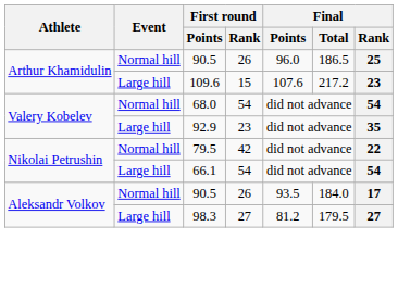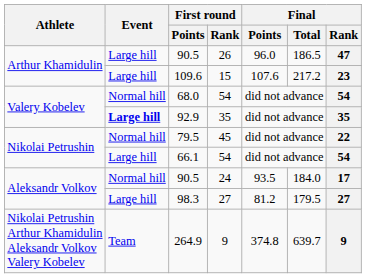 <table class="wikitable" style="font-size:90%">
 <tr>
 <th rowspan="2">Athlete</th>
 <th rowspan="2">Event</th>
 <th colspan="2">First round</th>
 <th colspan="3">Final</th>
 </tr>
 <tr>
 <th>Points</th>
 <th>Rank</th>
 <th>Points</th>
 <th>Total</th>
 <th>Rank</th>
 </tr>
 <tr>
 <td rowspan=2><a href='#'>Arthur Khamidulin</a></td>
-<td><a href='#'>Normal hill</a></td>
+<td><a href='#'>Large hill</a></td>
 <td align="center">90.5</td>
 <td align="center">26</td>
 <td align="center">96.0</td>
 <td align="center">186.5</td>
-<th align="center">25</th>
+<th align="center">47</th>
 </tr>
 <tr>
 <td><a href='#'>Large hill</a></td>
 <td align="center">109.6</td>
 <td align="center">15</td>
 <td align="center">107.6</td>
 <td align="center">217.2</td>
 <th align="center">23</th>
 </tr>
 <tr>
 <td rowspan=2><a href='#'>Valery Kobelev</a></td>
 <td><a href='#'>Normal hill</a></td>
 <td align="center">68.0</td>
 <td align="center">54</td>
 <td colspan=2 align="center">did not advance</td>
 <th align="center">54</th>
 </tr>
 <tr>
-<td><a href='#'>Large hill</a></td>
+<td><strong><a href='#'>Large hill</a></strong></td>
 <td align="center">92.9</td>
-<td align="center">23</td>
+<td align="center">35</td>
 <td colspan=2 align="center">did not advance</td>
 <th align="center">35</th>
 </tr>
 <tr>
 <td rowspan=2><a href='#'>Nikolai Petrushin</a></td>
 <td><a href='#'>Normal hill</a></td>
 <td align="center">79.5</td>
-<td align="center">42</td>
+<td align="center">45</td>
 <td colspan=2 align="center">did not advance</td>
 <th align="center">22</th>
 </tr>
 <tr>
 <td><a href='#'>Large hill</a></td>
 <td align="center">66.1</td>
 <td align="center">54</td>
 <td colspan=2 align="center">did not advance</td>
 <th align="center">54</th>
 </tr>
 <tr>
 <td rowspan=2><a href='#'>Aleksandr Volkov</a></td>
 <td><a href='#'>Normal hill</a></td>
 <td align="center">90.5</td>
-<td align="center">26</td>
+<td align="center">24</td>
 <td align="center">93.5</td>
 <td align="center">184.0</td>
 <th align="center">17</th>
 </tr>
 <tr>
 <td><a href='#'>Large hill</a></td>
 <td align="center">98.3</td>
 <td align="center">27</td>
 <td align="center">81.2</td>
 <td align="center">179.5</td>
 <th align="center">27</th>
 </tr>
+<tr>
+<td><a href='#'>Nikolai Petrushin</a><br><a href='#'>Arthur Khamidulin</a><br><a href='#'>Aleksandr Volkov</a><br><a href='#'>Valery Kobelev</a></td>
+<td><a href='#'>Team</a></td>
+<td align="center">264.9</td>
+<td align="center">9</td>
+<td align="center">374.8</td>
+<td align="center">639.7</td>
+<th align="center">9</th>
+</tr>
 </table>
